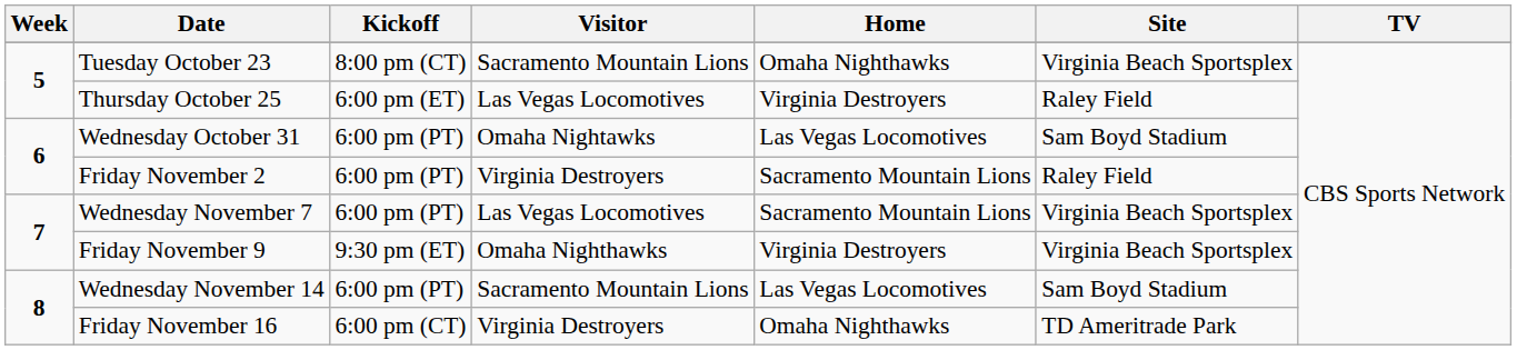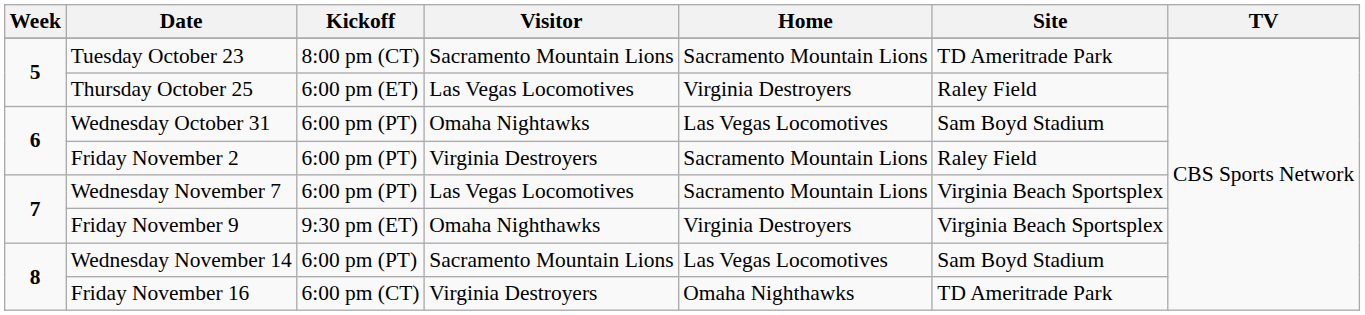 <table class="wikitable">
 <tr>
 <th>Week</th>
 <th>Date</th>
 <th>Kickoff</th>
 <th>Visitor</th>
 <th>Home</th>
 <th>Site</th>
 <th>TV</th>
 </tr>
 <tr>
 </tr>
 <tr>
 <td style="text-align:center;" rowspan="2"><strong>5</strong></td>
 <td>Tuesday October 23</td>
 <td>8:00 pm (CT)</td>
 <td>Sacramento Mountain Lions</td>
-<td>Omaha Nighthawks</td>
-<td>Virginia Beach Sportsplex</td>
+<td>Sacramento Mountain Lions</td>
+<td>TD Ameritrade Park</td>
 <td rowspan="8">CBS Sports Network</td>
 </tr>
 <tr>
 <td>Thursday October 25</td>
 <td>6:00 pm (ET)</td>
 <td>Las Vegas Locomotives</td>
 <td>Virginia Destroyers</td>
 <td>Raley Field</td>
 </tr>
 <tr>
 <td style="text-align:center;" rowspan="2"><strong>6</strong></td>
 <td>Wednesday October 31</td>
 <td>6:00 pm (PT)</td>
 <td>Omaha Nightawks</td>
 <td>Las Vegas Locomotives</td>
 <td>Sam Boyd Stadium</td>
 </tr>
 <tr>
 <td>Friday November 2</td>
 <td>6:00 pm (PT)</td>
 <td>Virginia Destroyers</td>
 <td>Sacramento Mountain Lions</td>
 <td>Raley Field</td>
 </tr>
 <tr>
 <td style="text-align:center;" rowspan="2"><strong>7</strong></td>
 <td>Wednesday November 7</td>
 <td>6:00 pm (PT)</td>
 <td>Las Vegas Locomotives</td>
 <td>Sacramento Mountain Lions</td>
 <td>Virginia Beach Sportsplex</td>
 </tr>
 <tr>
 <td>Friday November 9</td>
 <td>9:30 pm (ET)</td>
 <td>Omaha Nighthawks</td>
 <td>Virginia Destroyers</td>
 <td>Virginia Beach Sportsplex</td>
 </tr>
 <tr>
 <td style="text-align:center;" rowspan="2"><strong>8</strong></td>
 <td>Wednesday November 14</td>
 <td>6:00 pm (PT)</td>
 <td>Sacramento Mountain Lions</td>
 <td>Las Vegas Locomotives</td>
 <td>Sam Boyd Stadium</td>
 </tr>
 <tr>
 <td>Friday November 16</td>
 <td>6:00 pm (CT)</td>
 <td>Virginia Destroyers</td>
 <td>Omaha Nighthawks</td>
 <td>TD Ameritrade Park</td>
 </tr>
 </table>
